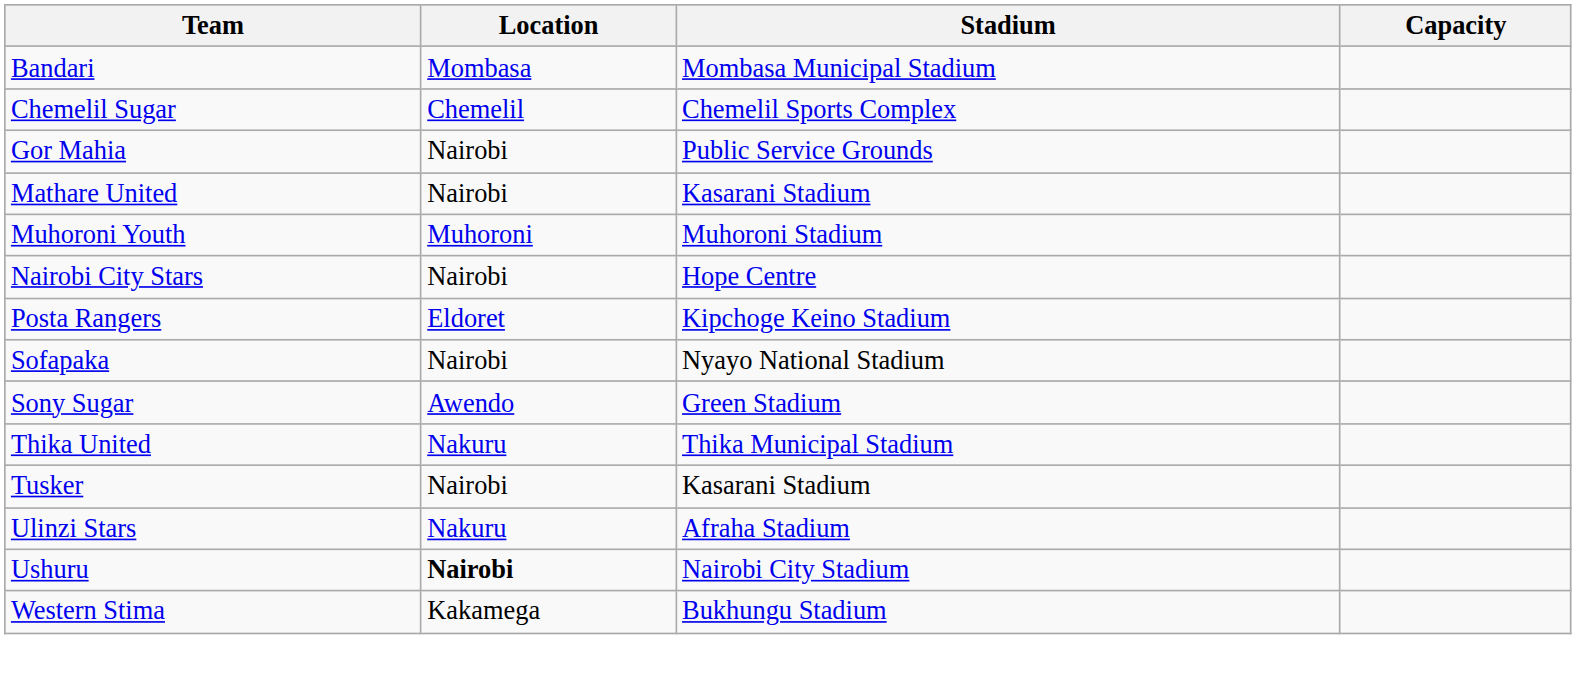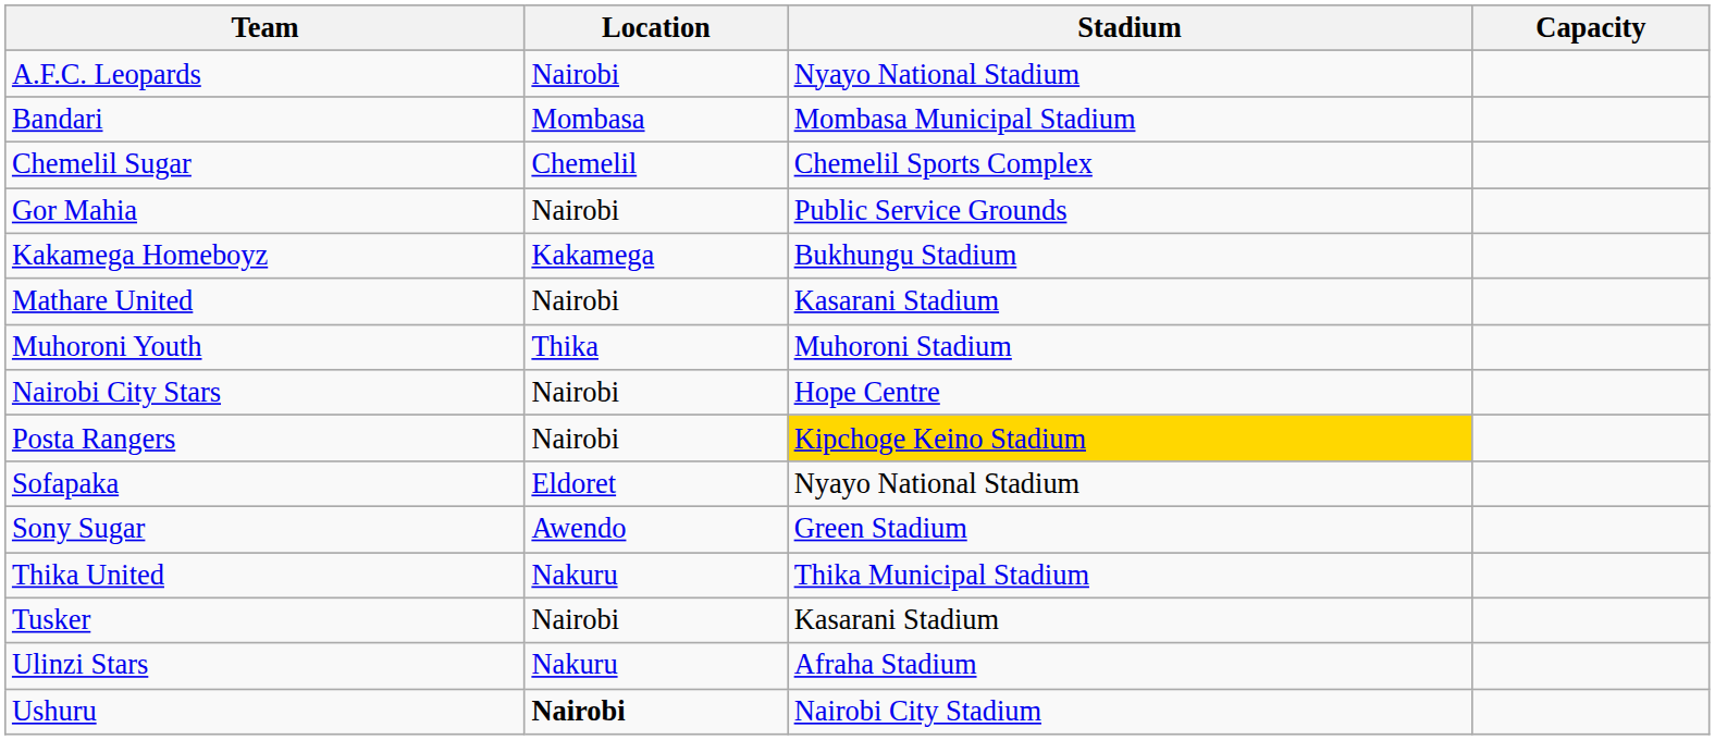 <table class="wikitable sortable" style="text-align: left; width: 60%;">
 <tr>
 <th>Team</th>
 <th>Location</th>
 <th>Stadium</th>
 <th>Capacity</th>
+</tr>
+<tr>
+<td><a href='#'>A.F.C. Leopards</a></td>
+<td><a href='#'>Nairobi</a></td>
+<td><a href='#'>Nyayo National Stadium</a></td>
+<td align="center"></td>
 </tr>
 <tr>
 <td><a href='#'>Bandari</a></td>
 <td><a href='#'>Mombasa</a></td>
 <td><a href='#'>Mombasa Municipal Stadium</a></td>
 <td align="center"></td>
 </tr>
 <tr>
 <td><a href='#'>Chemelil Sugar</a></td>
 <td><a href='#'>Chemelil</a></td>
 <td><a href='#'>Chemelil Sports Complex</a></td>
 <td align="center"></td>
 </tr>
 <tr>
 <td><a href='#'>Gor Mahia</a></td>
 <td>Nairobi</td>
 <td><a href='#'>Public Service Grounds</a></td>
 <td align="center"></td>
 </tr>
 <tr>
+<td><a href='#'>Kakamega Homeboyz</a></td>
+<td><a href='#'>Kakamega</a></td>
+<td><a href='#'>Bukhungu Stadium</a></td>
+<td align="center"></td>
+</tr>
+<tr>
 <td><a href='#'>Mathare United</a></td>
 <td>Nairobi</td>
 <td><a href='#'>Kasarani Stadium</a></td>
 <td align="center"></td>
 </tr>
 <tr>
 <td><a href='#'>Muhoroni Youth</a></td>
-<td><a href='#'>Muhoroni</a></td>
+<td><a href='#'>Thika</a></td>
 <td><a href='#'>Muhoroni Stadium</a></td>
 <td align="center"></td>
 </tr>
 <tr>
 <td><a href='#'>Nairobi City Stars</a></td>
 <td>Nairobi</td>
 <td><a href='#'>Hope Centre</a></td>
 <td align="center"></td>
 </tr>
 <tr>
 <td><a href='#'>Posta Rangers</a></td>
-<td><a href='#'>Eldoret</a></td>
-<td><a href='#'>Kipchoge Keino Stadium</a></td>
+<td>Nairobi</td>
+<td style="background: gold;"><a href='#'>Kipchoge Keino Stadium</a></td>
 <td align="center"></td>
 </tr>
 <tr>
 <td><a href='#'>Sofapaka</a></td>
-<td>Nairobi</td>
+<td><a href='#'>Eldoret</a></td>
 <td>Nyayo National Stadium</td>
 <td align="center"></td>
 </tr>
 <tr>
 <td><a href='#'>Sony Sugar</a></td>
 <td><a href='#'>Awendo</a></td>
 <td><a href='#'>Green Stadium</a></td>
 <td align="center"></td>
 </tr>
 <tr>
 <td><a href='#'>Thika United</a></td>
 <td><a href='#'>Nakuru</a></td>
 <td><a href='#'>Thika Municipal Stadium</a></td>
 <td align="center"></td>
 </tr>
 <tr>
 <td><a href='#'>Tusker</a></td>
 <td>Nairobi</td>
 <td>Kasarani Stadium</td>
 <td align="center"></td>
 </tr>
 <tr>
 <td><a href='#'>Ulinzi Stars</a></td>
 <td><a href='#'>Nakuru</a></td>
 <td><a href='#'>Afraha Stadium</a></td>
 <td align="center"></td>
 </tr>
 <tr>
 <td><a href='#'>Ushuru</a></td>
 <td><strong>Nairobi</strong></td>
 <td><a href='#'>Nairobi City Stadium</a></td>
 <td align="center"></td>
 </tr>
-<tr>
-<td><a href='#'>Western Stima</a></td>
-<td>Kakamega</td>
-<td><a href='#'>Bukhungu Stadium</a></td>
-<td align="center"></td>
-</tr>
 </table>
